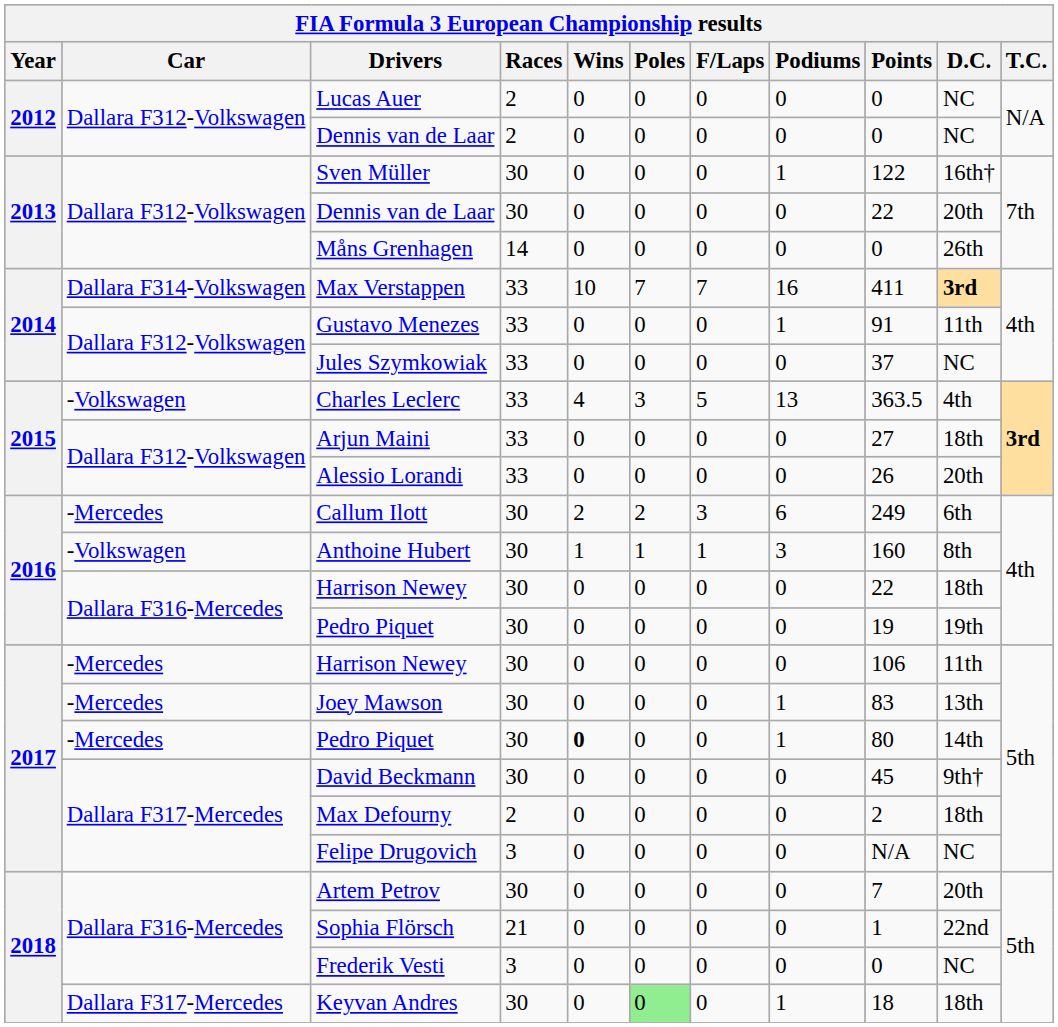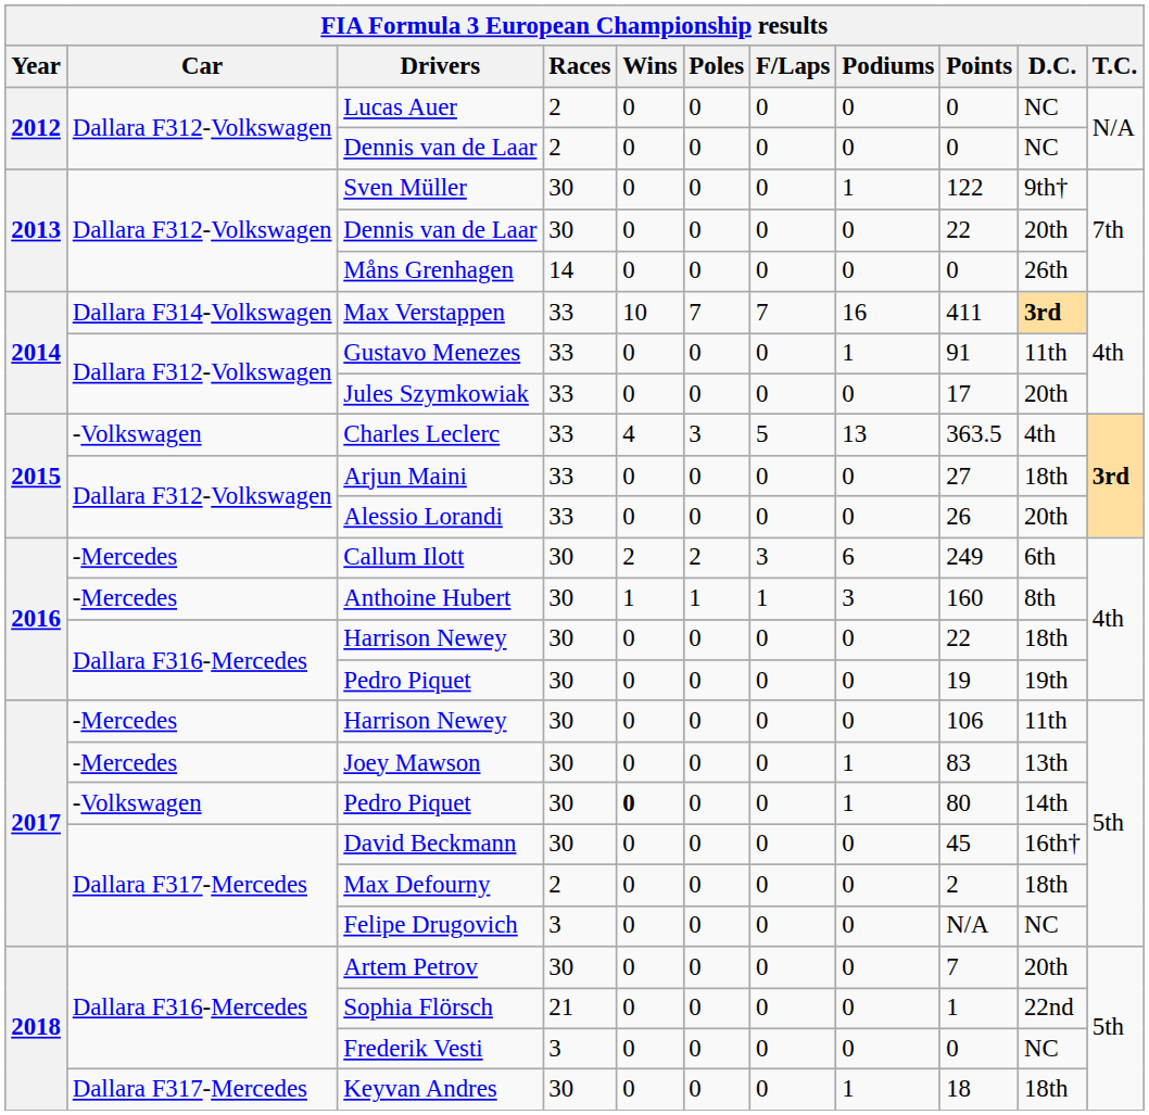 <table class="wikitable" style="font-size:85%">
 <tr>
 <th colspan=11><a href='#'>FIA Formula 3 European Championship</a> results</th>
 </tr>
 <tr valign="top">
 <th>Year</th>
 <th>Car</th>
 <th>Drivers</th>
 <th>Races</th>
 <th>Wins</th>
 <th>Poles</th>
 <th>F/Laps</th>
 <th>Podiums</th>
 <th>Points</th>
 <th>D.C.</th>
 <th>T.C.</th>
 </tr>
 <tr>
 <th rowspan="2"><a href='#'>2012</a></th>
 <td rowspan="2"><a href='#'>Dallara F312</a>-<a href='#'>Volkswagen</a></td>
 <td> <a href='#'>Lucas Auer</a></td>
 <td>2</td>
 <td>0</td>
 <td>0</td>
 <td>0</td>
 <td>0</td>
 <td>0</td>
 <td>NC</td>
 <td rowspan=2>N/A</td>
 </tr>
 <tr>
 <td> <a href='#'>Dennis van de Laar</a></td>
 <td>2</td>
 <td>0</td>
 <td>0</td>
 <td>0</td>
 <td>0</td>
 <td>0</td>
 <td>NC</td>
 </tr>
 <tr>
 <th rowspan="3"><a href='#'>2013</a></th>
 <td rowspan="3"><a href='#'>Dallara F312</a>-<a href='#'>Volkswagen</a></td>
 <td> <a href='#'>Sven Müller</a></td>
 <td>30</td>
 <td>0</td>
 <td>0</td>
 <td>0</td>
 <td>1</td>
 <td>122</td>
-<td>16th†</td>
+<td>9th†</td>
 <td rowspan=3>7th</td>
 </tr>
 <tr>
 <td> <a href='#'>Dennis van de Laar</a></td>
 <td>30</td>
 <td>0</td>
 <td>0</td>
 <td>0</td>
 <td>0</td>
 <td>22</td>
 <td>20th</td>
 </tr>
 <tr>
 <td> <a href='#'>Måns Grenhagen</a></td>
 <td>14</td>
 <td>0</td>
 <td>0</td>
 <td>0</td>
 <td>0</td>
 <td>0</td>
 <td>26th</td>
 </tr>
 <tr>
 <th rowspan="3"><a href='#'>2014</a></th>
 <td><a href='#'>Dallara F314</a>-<a href='#'>Volkswagen</a></td>
 <td> <a href='#'>Max Verstappen</a></td>
 <td>33</td>
 <td>10</td>
 <td>7</td>
 <td>7</td>
 <td>16</td>
 <td>411</td>
 <td style="background:#FFDF9F;"><strong>3rd</strong></td>
 <td rowspan=3>4th</td>
 </tr>
 <tr>
 <td rowspan=2><a href='#'>Dallara F312</a>-<a href='#'>Volkswagen</a></td>
 <td> <a href='#'>Gustavo Menezes</a></td>
 <td>33</td>
 <td>0</td>
 <td>0</td>
 <td>0</td>
 <td>1</td>
 <td>91</td>
 <td>11th</td>
 </tr>
 <tr>
 <td> <a href='#'>Jules Szymkowiak</a></td>
 <td>33</td>
 <td>0</td>
 <td>0</td>
 <td>0</td>
 <td>0</td>
-<td>37</td>
-<td>NC</td>
+<td>17</td>
+<td>20th</td>
 </tr>
 <tr>
 <th rowspan="3"><a href='#'>2015</a></th>
 <td>-<a href='#'>Volkswagen</a></td>
 <td>  <a href='#'>Charles Leclerc</a></td>
 <td>33</td>
 <td>4</td>
 <td>3</td>
 <td>5</td>
 <td>13</td>
 <td>363.5</td>
 <td>4th</td>
 <td rowspan=3 style="background:#FFDF9F;"><strong>3rd</strong></td>
 </tr>
 <tr>
 <td rowspan=2><a href='#'>Dallara F312</a>-<a href='#'>Volkswagen</a></td>
 <td> <a href='#'>Arjun Maini</a></td>
 <td>33</td>
 <td>0</td>
 <td>0</td>
 <td>0</td>
 <td>0</td>
 <td>27</td>
 <td>18th</td>
 </tr>
 <tr>
 <td> <a href='#'>Alessio Lorandi</a></td>
 <td>33</td>
 <td>0</td>
 <td>0</td>
 <td>0</td>
 <td>0</td>
 <td>26</td>
 <td>20th</td>
 </tr>
 <tr>
 <th rowspan="4"><a href='#'>2016</a></th>
 <td>-<a href='#'>Mercedes</a></td>
 <td> <a href='#'>Callum Ilott</a></td>
 <td>30</td>
 <td>2</td>
 <td>2</td>
 <td>3</td>
 <td>6</td>
 <td>249</td>
 <td>6th</td>
 <td rowspan=4>4th</td>
 </tr>
 <tr>
-<td>-<a href='#'>Volkswagen</a></td>
+<td>-<a href='#'>Mercedes</a></td>
 <td> <a href='#'>Anthoine Hubert</a></td>
 <td>30</td>
 <td>1</td>
 <td>1</td>
 <td>1</td>
 <td>3</td>
 <td>160</td>
 <td>8th</td>
 </tr>
 <tr>
 <td rowspan=2><a href='#'>Dallara F316</a>-<a href='#'>Mercedes</a></td>
 <td> <a href='#'>Harrison Newey</a></td>
 <td>30</td>
 <td>0</td>
 <td>0</td>
 <td>0</td>
 <td>0</td>
 <td>22</td>
 <td>18th</td>
 </tr>
 <tr>
 <td> <a href='#'>Pedro Piquet</a></td>
 <td>30</td>
 <td>0</td>
 <td>0</td>
 <td>0</td>
 <td>0</td>
 <td>19</td>
 <td>19th</td>
 </tr>
 <tr>
 <th rowspan="6"><a href='#'>2017</a></th>
 <td>-<a href='#'>Mercedes</a></td>
 <td> <a href='#'>Harrison Newey</a></td>
 <td>30</td>
 <td>0</td>
 <td>0</td>
 <td>0</td>
 <td>0</td>
 <td>106</td>
 <td>11th</td>
 <td rowspan=6>5th</td>
 </tr>
 <tr>
 <td>-<a href='#'>Mercedes</a></td>
 <td> <a href='#'>Joey Mawson</a></td>
 <td>30</td>
 <td>0</td>
 <td>0</td>
 <td>0</td>
 <td>1</td>
 <td>83</td>
 <td>13th</td>
 </tr>
 <tr>
-<td>-<a href='#'>Mercedes</a></td>
+<td>-<a href='#'>Volkswagen</a></td>
 <td> <a href='#'>Pedro Piquet</a></td>
 <td>30</td>
 <td><strong>0</strong></td>
 <td>0</td>
 <td>0</td>
 <td>1</td>
 <td>80</td>
 <td>14th</td>
 </tr>
 <tr>
 <td rowspan=3><a href='#'>Dallara F317</a>-<a href='#'>Mercedes</a></td>
 <td> <a href='#'>David Beckmann</a></td>
 <td>30</td>
 <td>0</td>
 <td>0</td>
 <td>0</td>
 <td>0</td>
 <td>45</td>
-<td>9th†</td>
+<td>16th†</td>
 </tr>
 <tr>
 <td> <a href='#'>Max Defourny</a></td>
 <td>2</td>
 <td>0</td>
 <td>0</td>
 <td>0</td>
 <td>0</td>
 <td>2</td>
 <td>18th</td>
 </tr>
 <tr>
 <td> <a href='#'>Felipe Drugovich</a></td>
 <td>3</td>
 <td>0</td>
 <td>0</td>
 <td>0</td>
 <td>0</td>
 <td>N/A</td>
 <td>NC</td>
 </tr>
 <tr>
 <th rowspan="4"><a href='#'>2018</a></th>
 <td rowspan="3"><a href='#'>Dallara F316</a>-<a href='#'>Mercedes</a></td>
 <td> <a href='#'>Artem Petrov</a></td>
 <td>30</td>
 <td>0</td>
 <td>0</td>
 <td>0</td>
 <td>0</td>
 <td>7</td>
 <td>20th</td>
 <td rowspan="4">5th</td>
 </tr>
 <tr>
 <td> <a href='#'>Sophia Flörsch</a></td>
 <td>21</td>
 <td>0</td>
 <td>0</td>
 <td>0</td>
 <td>0</td>
 <td>1</td>
 <td>22nd</td>
 </tr>
 <tr>
 <td> <a href='#'>Frederik Vesti</a></td>
 <td>3</td>
 <td>0</td>
 <td>0</td>
 <td>0</td>
 <td>0</td>
 <td>0</td>
 <td>NC</td>
 </tr>
 <tr>
 <td><a href='#'>Dallara F317</a>-<a href='#'>Mercedes</a></td>
 <td> <a href='#'>Keyvan Andres</a></td>
 <td>30</td>
 <td>0</td>
-<td style="background: lightgreen;">0</td>
+<td>0</td>
 <td>0</td>
 <td>1</td>
 <td>18</td>
 <td>18th</td>
 </tr>
 </table>
